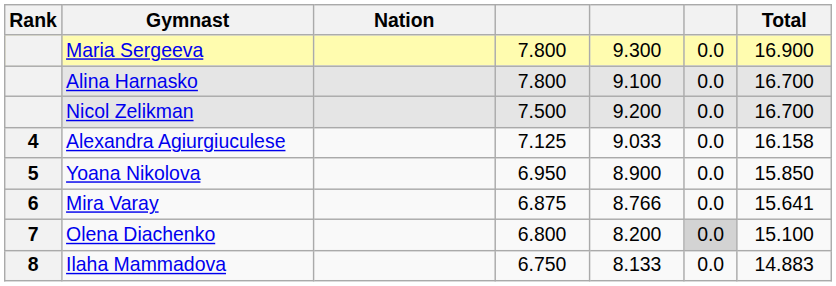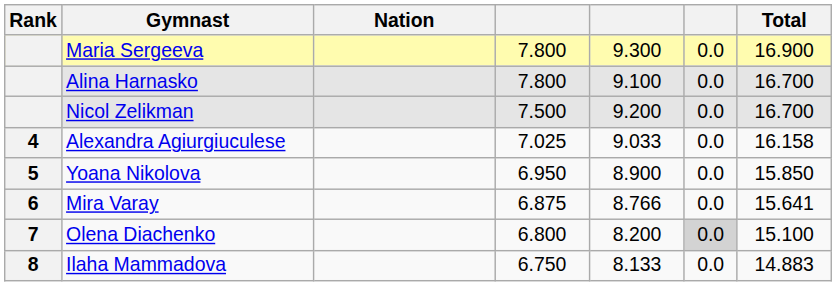 <table class="wikitable sortable" style="text-align:center; font-size:85%">
 <tr>
 <th scope="col" style="width:20px;">Rank</th>
 <th ! scope="col" style="width:170px;">Gymnast</th>
 <th ! scope="col" style="width:120px;">Nation</th>
 <th ! scope="col" style="width:60px;"></th>
 <th ! scope="col" style="width:60px;"></th>
 <th ! scope="col" style="width:30px;"></th>
 <th ! scope="col" style="width:60px;">Total</th>
 </tr>
 <tr bgcolor=fffcaf>
 <th scope=row></th>
 <td align=left><a href='#'>Maria Sergeeva</a></td>
 <td></td>
 <td>7.800</td>
 <td>9.300</td>
 <td>0.0</td>
 <td>16.900</td>
 </tr>
 <tr bgcolor=e5e5e5>
 <th scope=row></th>
 <td align=left><a href='#'>Alina Harnasko</a></td>
 <td></td>
 <td>7.800</td>
 <td>9.100</td>
 <td>0.0</td>
 <td>16.700</td>
 </tr>
 <tr bgcolor=e5e5e5>
 <th scope=row></th>
 <td align=left><a href='#'>Nicol Zelikman</a></td>
 <td></td>
 <td>7.500</td>
 <td>9.200</td>
 <td>0.0</td>
 <td>16.700</td>
 </tr>
 <tr>
 <th scope=row>4</th>
 <td align=left><a href='#'>Alexandra Agiurgiuculese</a></td>
 <td></td>
-<td>7.125</td>
+<td>7.025</td>
 <td>9.033</td>
 <td>0.0</td>
 <td>16.158</td>
 </tr>
 <tr>
 <th scope=row>5</th>
 <td align=left><a href='#'>Yoana Nikolova</a></td>
 <td></td>
 <td>6.950</td>
 <td>8.900</td>
 <td>0.0</td>
 <td>15.850</td>
 </tr>
 <tr>
 <th scope=row>6</th>
 <td align=left><a href='#'>Mira Varay</a></td>
 <td></td>
 <td>6.875</td>
 <td>8.766</td>
 <td>0.0</td>
 <td>15.641</td>
 </tr>
 <tr>
 <th scope=row>7</th>
 <td align=left><a href='#'>Olena Diachenko</a></td>
 <td></td>
 <td>6.800</td>
 <td>8.200</td>
 <td style="background: lightgrey;">0.0</td>
 <td>15.100</td>
 </tr>
 <tr>
 <th scope=row>8</th>
 <td align=left><a href='#'>Ilaha Mammadova</a></td>
 <td></td>
 <td>6.750</td>
 <td>8.133</td>
 <td>0.0</td>
 <td>14.883</td>
 </tr>
 </table>
